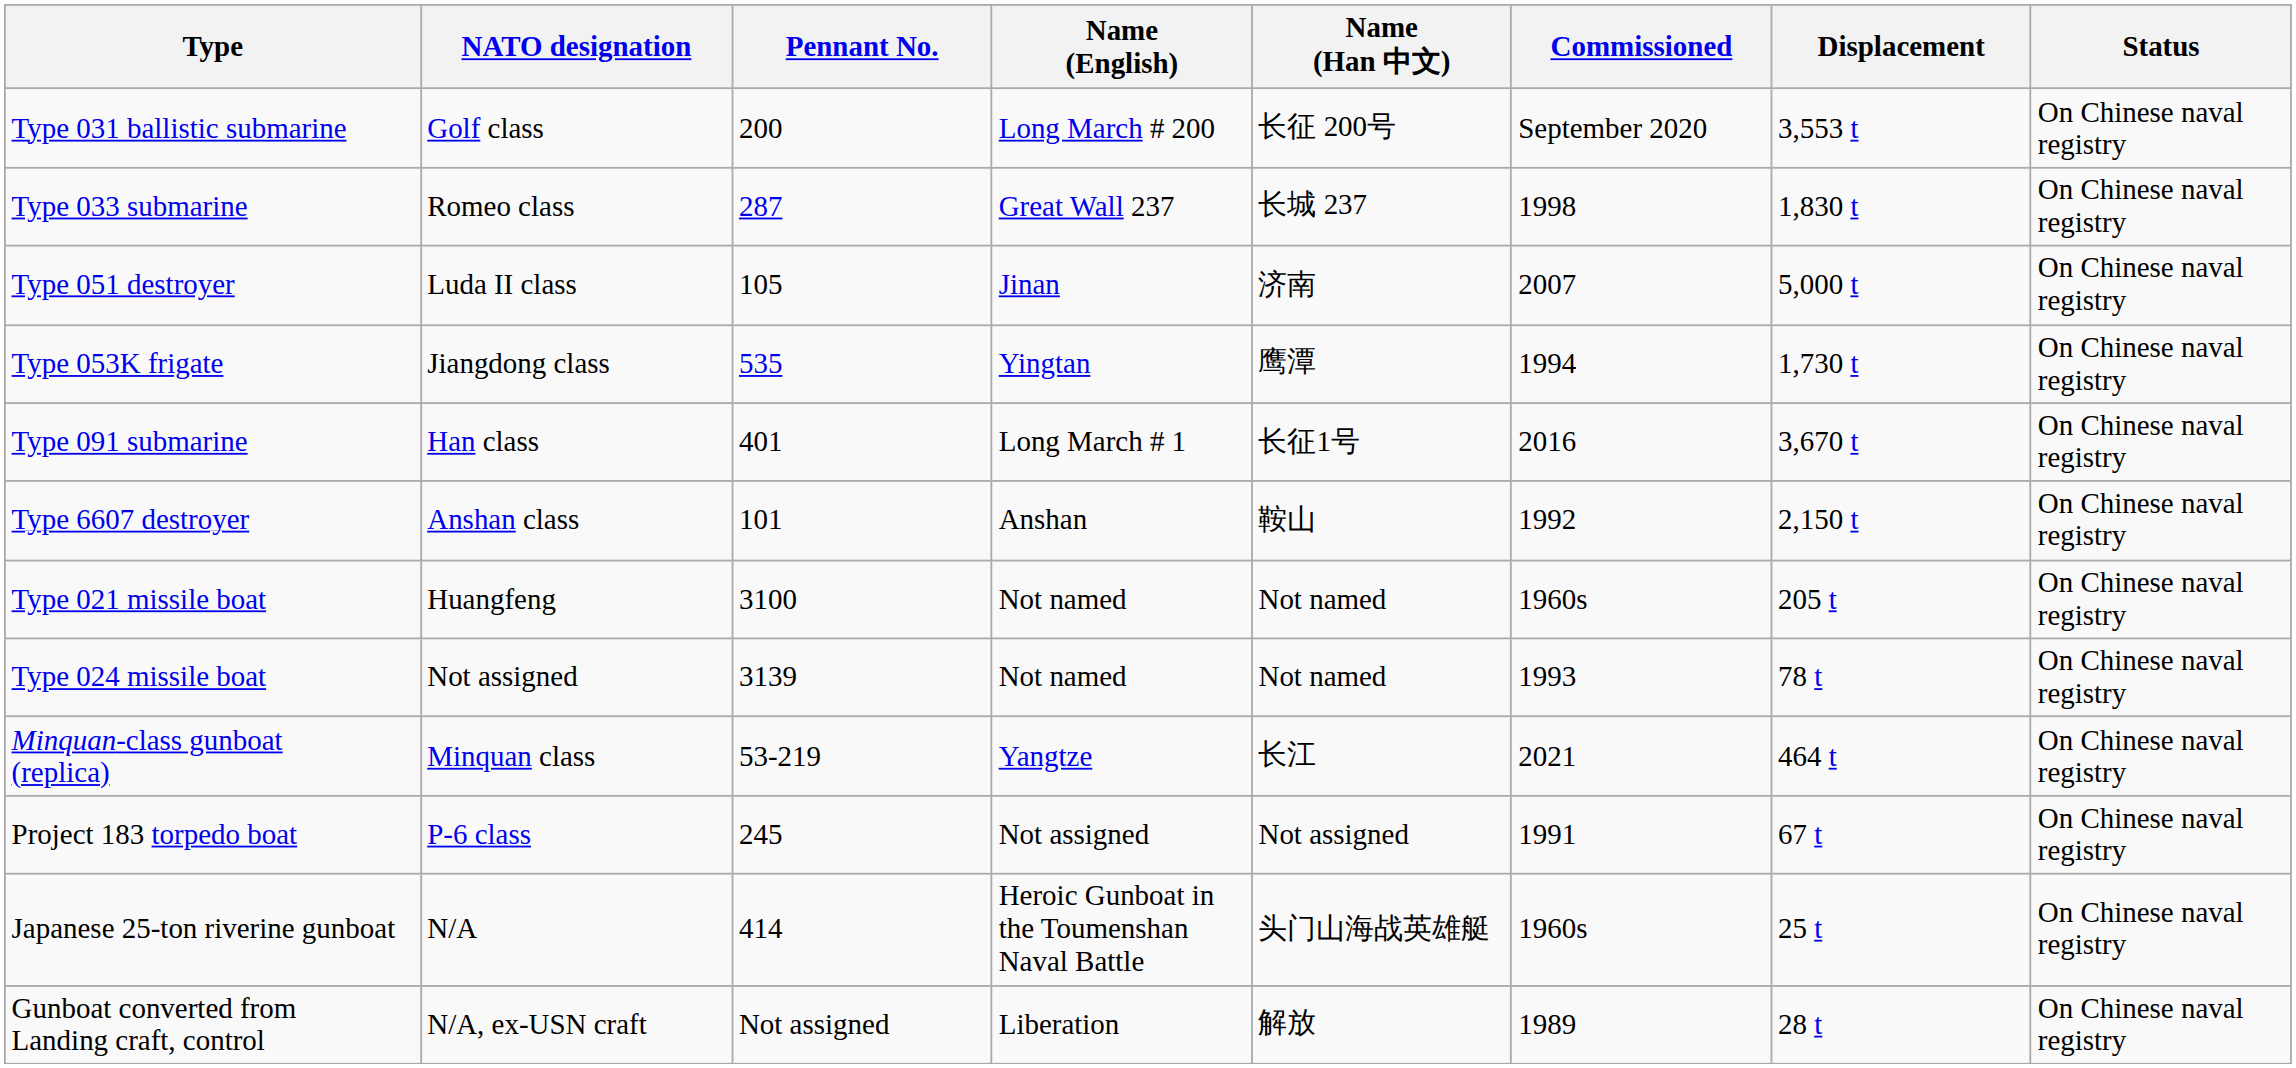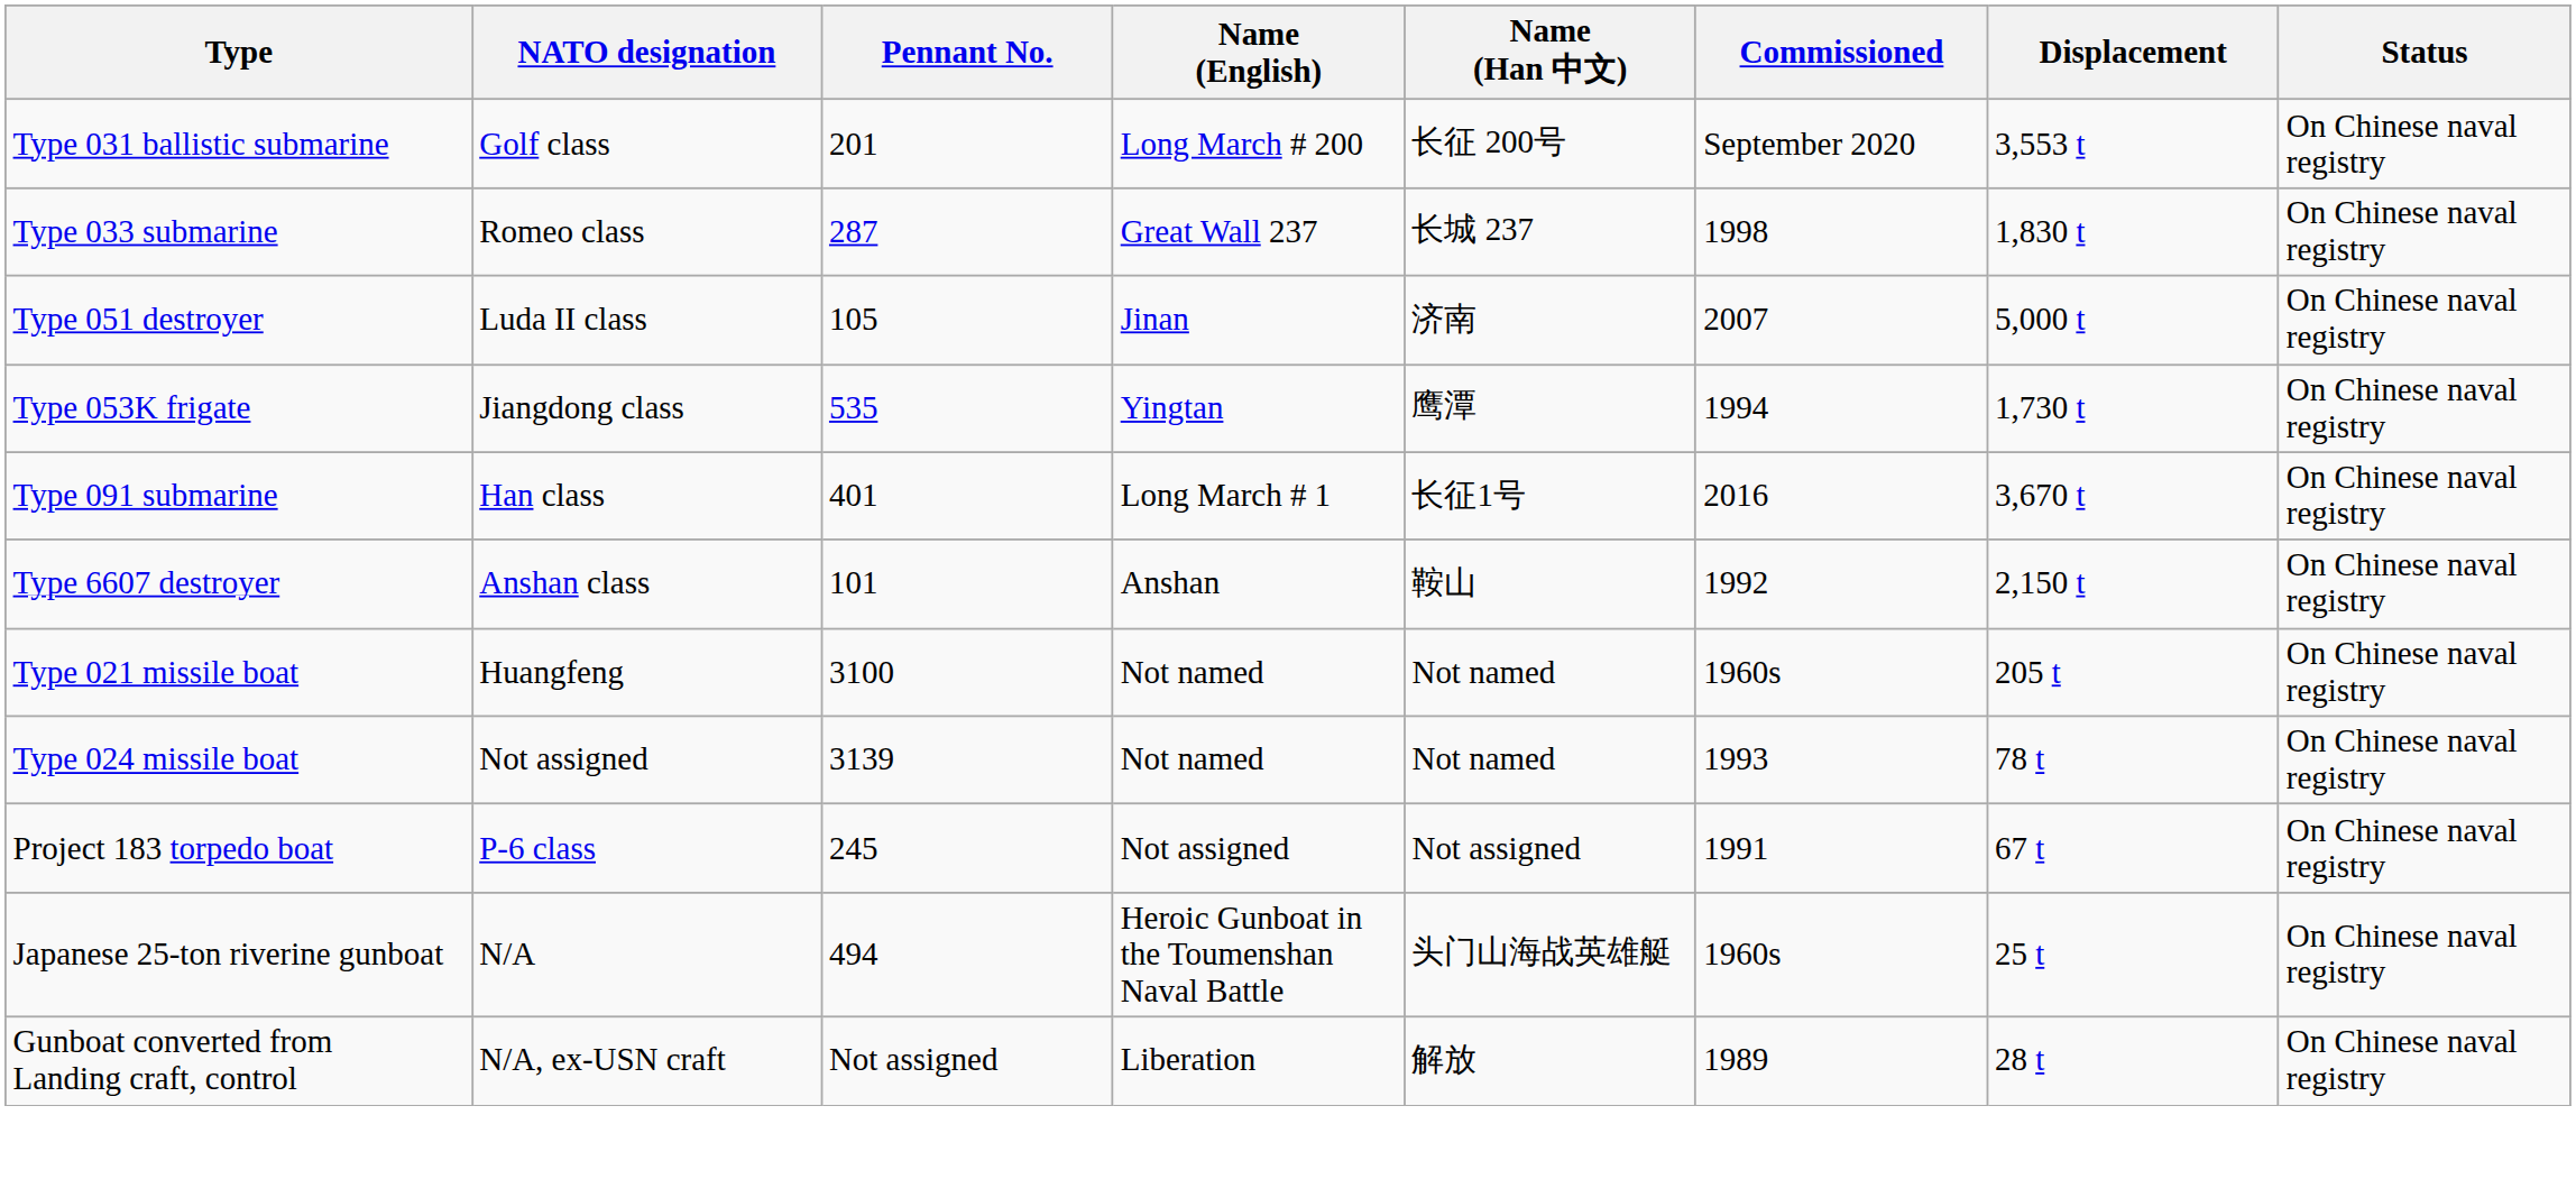 <table class="wikitable sortable"  style="margin:auto; width:100%;">
 <tr>
 <th style="text-align:center; width:16%;">Type</th>
 <th style="text-align:center; width:12%;"><a href='#'>NATO designation</a></th>
 <th style="text-align:center; width:10%;"><a href='#'>Pennant No.</a></th>
 <th style="text-align:center; width:10%;">Name<br>(English)</th>
 <th style="text-align:center; width:10%;">Name<br>(Han 中文)</th>
 <th style="text-align:center; width:10%;"><a href='#'>Commissioned</a></th>
 <th style="text-align:center; width:10%;">Displacement</th>
 <th style="text-align:center; width:10%;">Status</th>
 </tr>
 <tr>
 <td><a href='#'>Type 031 ballistic submarine</a></td>
 <td><a href='#'>Golf</a> class</td>
-<td>200</td>
+<td>201</td>
 <td><a href='#'>Long March</a> # 200</td>
 <td>长征 200号</td>
 <td>September 2020</td>
 <td>3,553 <a href='#'>t</a></td>
 <td><span>On Chinese naval registry</span></td>
 </tr>
 <tr>
 <td><a href='#'>Type 033 submarine</a></td>
 <td>Romeo class</td>
 <td><a href='#'>287</a></td>
 <td><a href='#'>Great Wall</a> 237</td>
 <td>长城 237</td>
 <td>1998</td>
 <td>1,830 <a href='#'>t</a></td>
 <td><span>On Chinese naval registry</span></td>
 </tr>
 <tr>
 <td><a href='#'>Type 051 destroyer</a></td>
 <td>Luda II class</td>
 <td>105</td>
 <td><a href='#'>Jinan</a></td>
 <td>济南</td>
 <td>2007</td>
 <td>5,000 <a href='#'>t</a></td>
 <td><span>On Chinese naval registry</span></td>
 </tr>
 <tr>
 <td><a href='#'>Type 053K frigate</a></td>
 <td>Jiangdong class</td>
 <td><a href='#'>535</a></td>
 <td><a href='#'>Yingtan</a></td>
 <td>鹰潭</td>
 <td>1994</td>
 <td>1,730 <a href='#'>t</a></td>
 <td><span>On Chinese naval registry</span></td>
 </tr>
 <tr>
 <td><a href='#'>Type 091 submarine</a></td>
 <td><a href='#'>Han</a> class</td>
 <td>401</td>
 <td>Long March # 1</td>
 <td>长征1号</td>
 <td>2016</td>
 <td>3,670 <a href='#'>t</a></td>
 <td><span>On Chinese naval registry</span></td>
 </tr>
 <tr>
 <td><a href='#'>Type 6607 destroyer</a></td>
 <td><a href='#'>Anshan</a> class</td>
 <td>101</td>
 <td>Anshan</td>
 <td>鞍山</td>
 <td>1992</td>
 <td>2,150 <a href='#'>t</a></td>
 <td><span>On Chinese naval registry</span></td>
 </tr>
 <tr>
 <td><a href='#'>Type 021 missile boat</a></td>
 <td>Huangfeng</td>
 <td>3100</td>
 <td>Not named</td>
 <td>Not named</td>
 <td>1960s</td>
 <td>205 <a href='#'>t</a></td>
 <td><span>On Chinese naval registry</span></td>
 </tr>
 <tr>
 <td><a href='#'>Type 024 missile boat</a></td>
 <td>Not assigned</td>
 <td>3139</td>
 <td>Not named</td>
 <td>Not named</td>
 <td>1993</td>
 <td>78 <a href='#'>t</a></td>
 <td><span>On Chinese naval registry</span></td>
 </tr>
 <tr>
-<td><a href='#'><em>Minquan</em>-class gunboat<br>(replica)</a></td>
-<td><a href='#'>Minquan</a> class</td>
-<td>53-219</td>
-<td><a href='#'>Yangtze</a></td>
-<td>长江</td>
-<td>2021</td>
-<td>464 <a href='#'>t</a></td>
-<td><span>On Chinese naval registry</span></td>
-</tr>
-<tr>
 <td>Project 183 <a href='#'>torpedo boat</a></td>
 <td><a href='#'>P-6 class</a></td>
 <td>245</td>
 <td>Not assigned</td>
 <td>Not assigned</td>
 <td>1991</td>
 <td>67 <a href='#'>t</a></td>
 <td><span>On Chinese naval registry</span></td>
 </tr>
 <tr>
 <td>Japanese 25-ton riverine gunboat</td>
 <td>N/A</td>
-<td>414</td>
+<td>494</td>
 <td>Heroic Gunboat in the Toumenshan Naval Battle</td>
 <td>头门山海战英雄艇</td>
 <td>1960s</td>
 <td>25 <a href='#'>t</a></td>
 <td><span>On Chinese naval registry</span></td>
 </tr>
 <tr>
 <td>Gunboat converted from<br>Landing craft, control</td>
 <td>N/A, ex-USN craft</td>
 <td>Not assigned</td>
 <td>Liberation</td>
 <td>解放</td>
 <td>1989</td>
 <td>28 <a href='#'>t</a></td>
 <td><span>On Chinese naval registry</span></td>
 </tr>
 </table>
